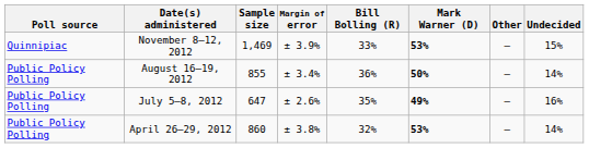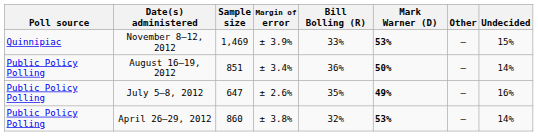 <table class="wikitable">
 <tr valign= bottom>
 <th style="width:150px;">Poll source</th>
 <th style="width:140px;">Date(s)<br>administered</th>
 <th class=small>Sample<br>size</th>
 <th><small>Margin of</small><br>error</th>
 <th style="width:100px;">Bill<br>Bolling (R)</th>
 <th style="width:100px;">Mark<br>Warner (D)</th>
 <th>Other</th>
 <th>Undecided</th>
 </tr>
 <tr>
 <td><a href='#'>Quinnipiac</a></td>
 <td align=center>November 8–12, 2012</td>
 <td align=center>1,469</td>
 <td align=center>± 3.9%</td>
 <td align=center>33%</td>
 <td><strong>53%</strong></td>
 <td align=center>—</td>
 <td align=center>15%</td>
 </tr>
 <tr>
 <td><a href='#'>Public Policy Polling</a></td>
 <td align=center>August 16–19, 2012</td>
-<td align=center>855</td>
+<td align=center>851</td>
 <td align=center>± 3.4%</td>
 <td align=center>36%</td>
 <td><strong>50%</strong></td>
 <td align=center>—</td>
 <td align=center>14%</td>
 </tr>
 <tr>
 <td><a href='#'>Public Policy Polling</a></td>
 <td align=center>July 5–8, 2012</td>
 <td align=center>647</td>
 <td align=center>± 2.6%</td>
 <td align=center>35%</td>
 <td><strong>49%</strong></td>
 <td align=center>—</td>
 <td align=center>16%</td>
 </tr>
 <tr>
 <td><a href='#'>Public Policy Polling</a></td>
 <td align=center>April 26–29, 2012</td>
 <td align=center>860</td>
 <td align=center>± 3.8%</td>
 <td align=center>32%</td>
 <td><strong>53%</strong></td>
 <td align=center>—</td>
 <td align=center>14%</td>
 </tr>
 </table>
